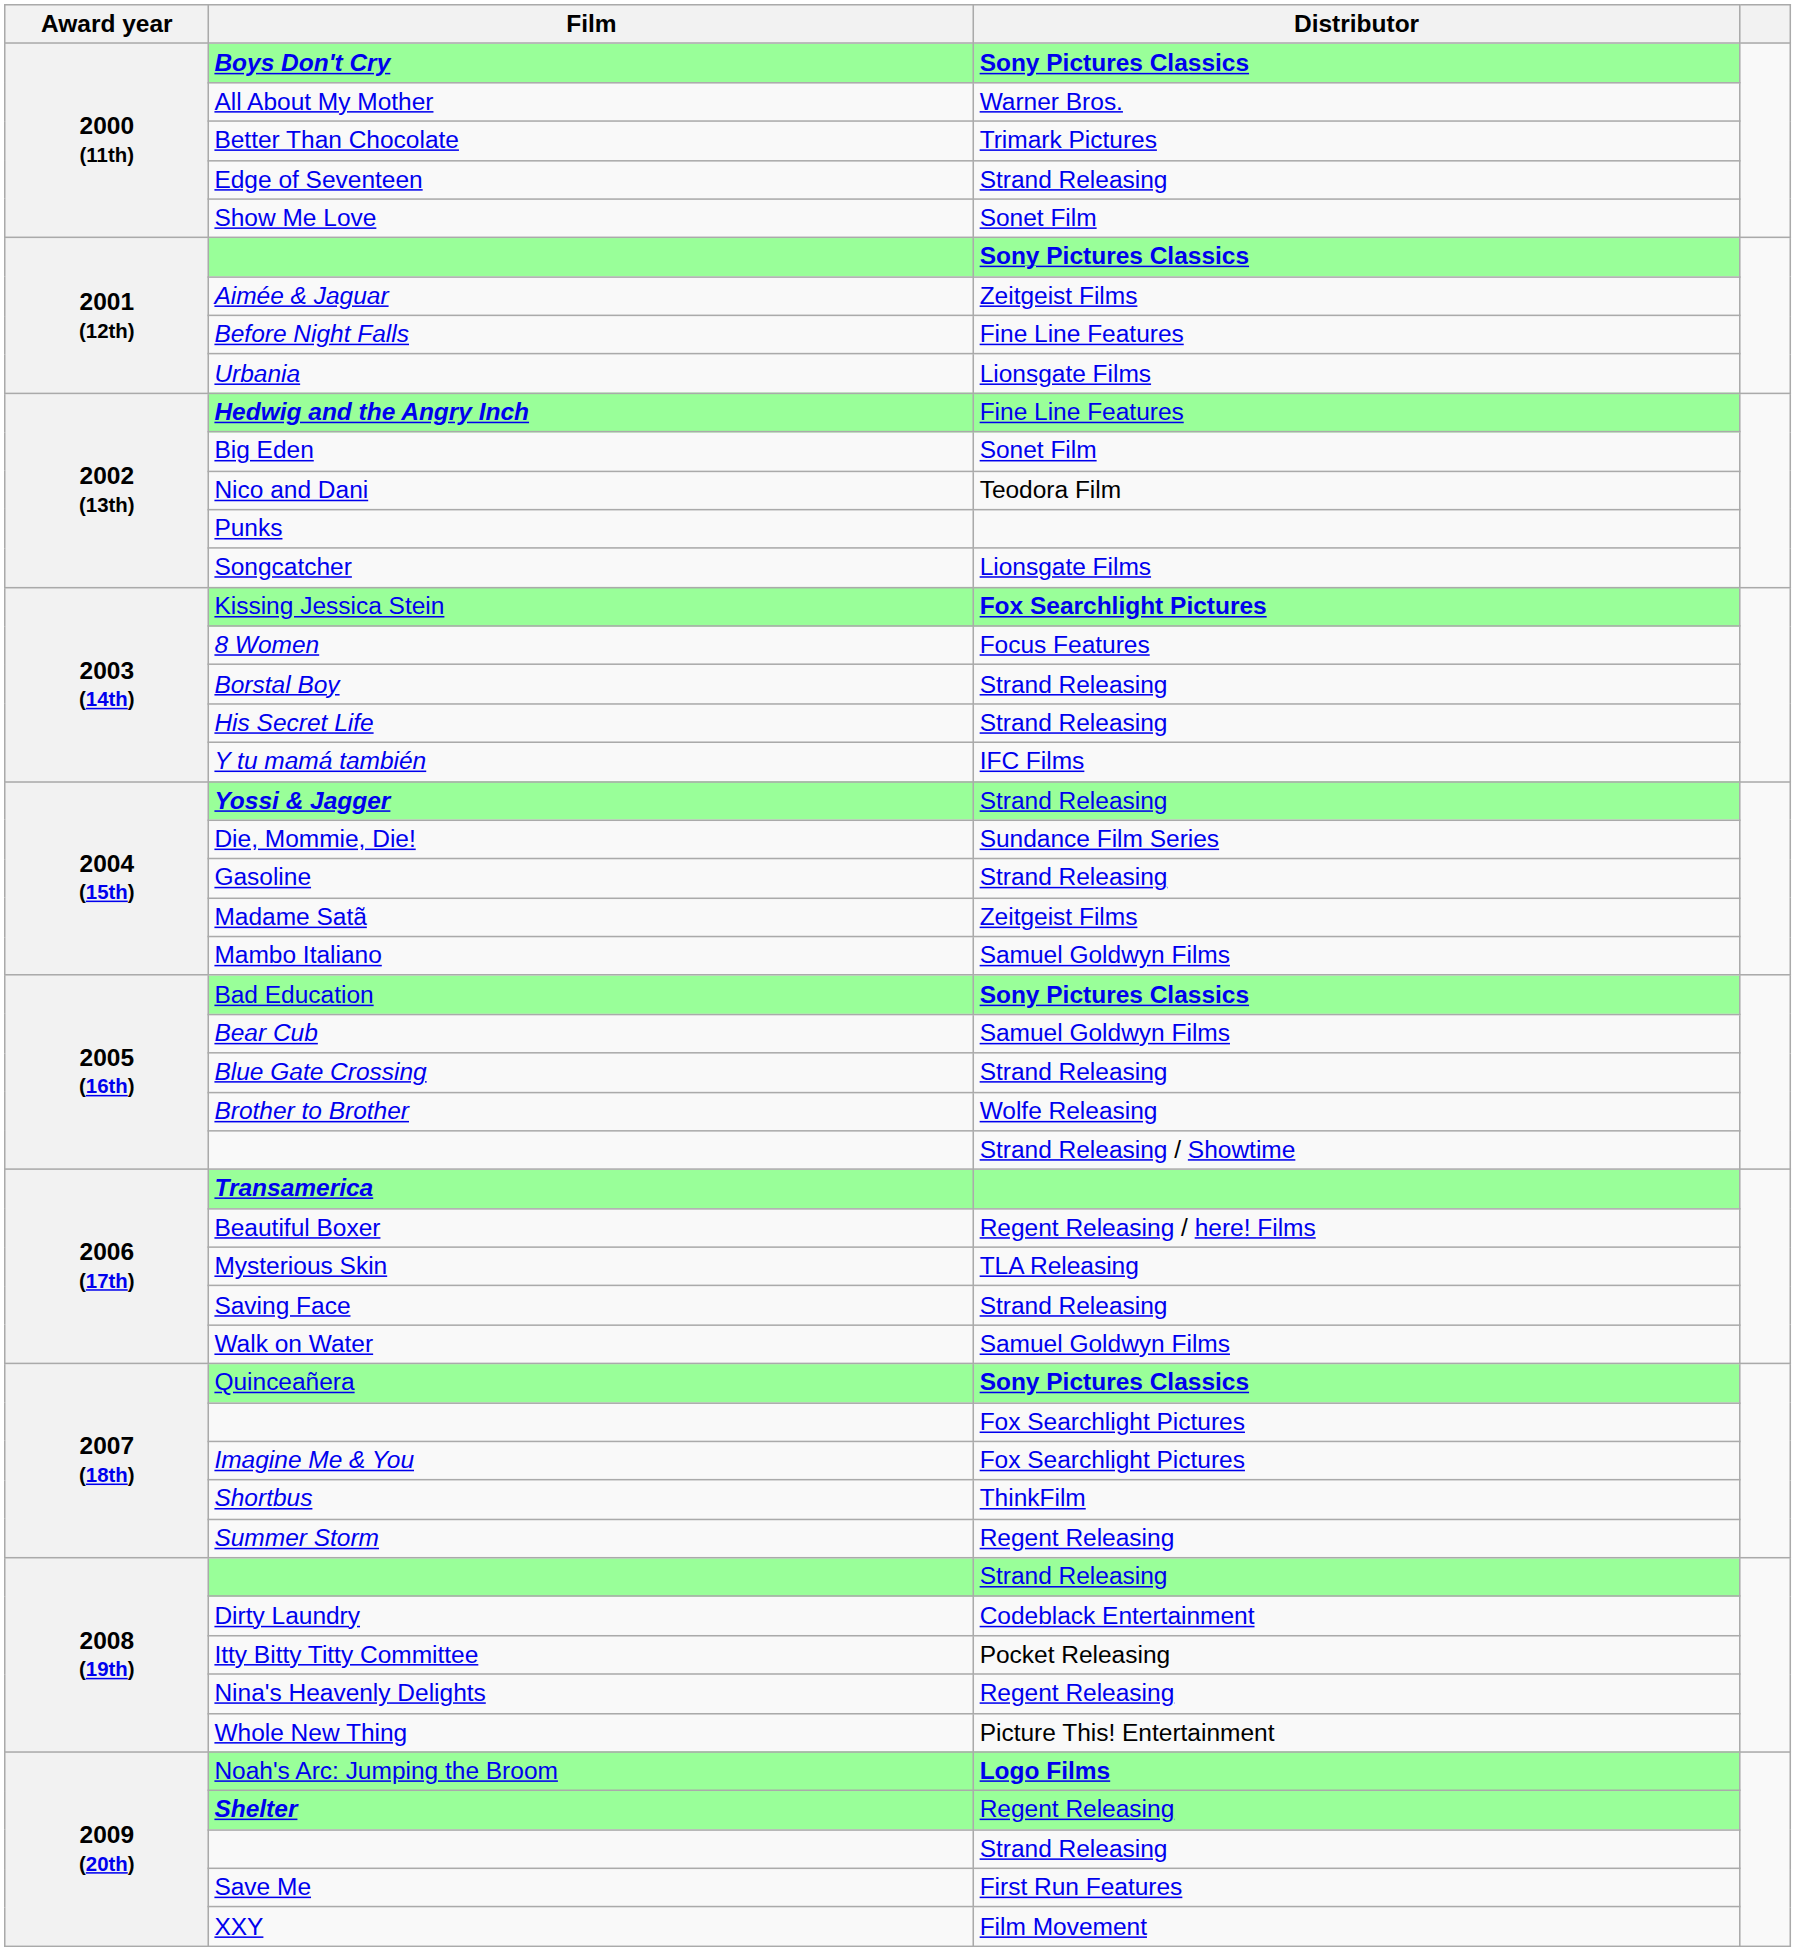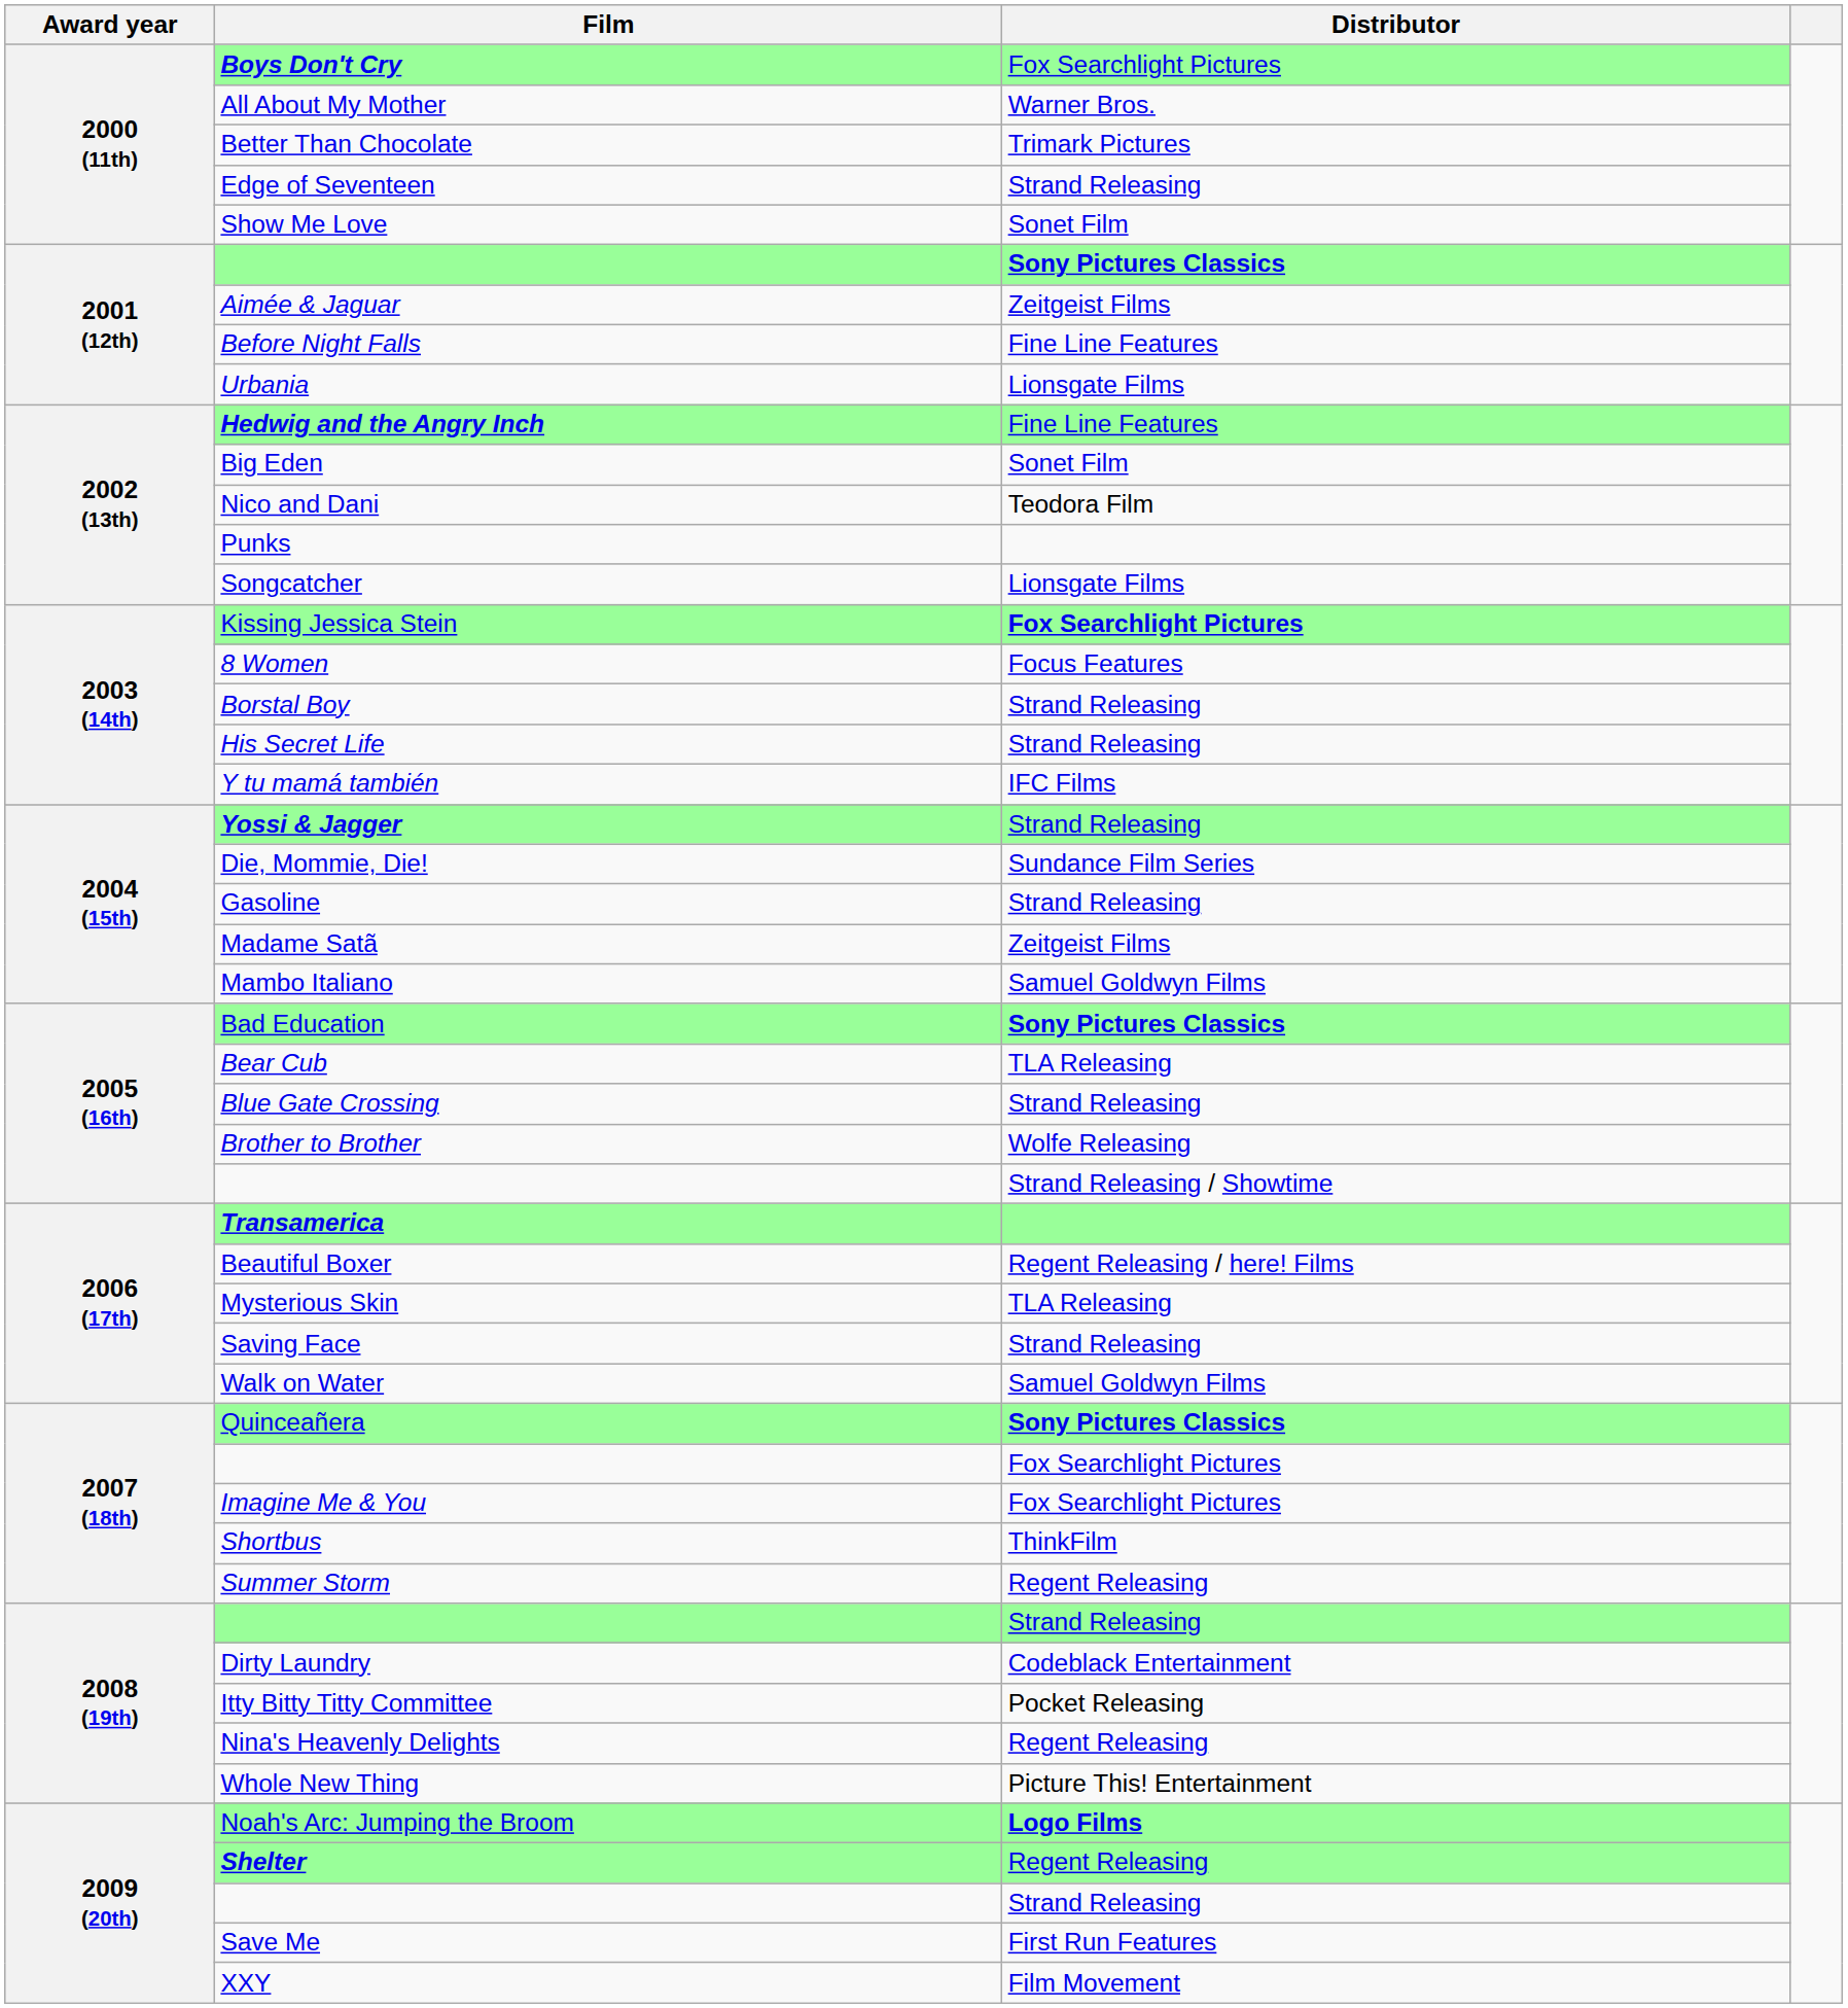 <table class="wikitable sortable">
 <tr>
 <th scope="col" style="width:8%">Award year</th>
 <th scope="col" style="width:30%">Film</th>
 <th scope="col" style="width:30%">Distributor</th>
 <th scope="col" style="width:2%" class="unsortable"></th>
 </tr>
 <tr>
 <th rowspan="5" scope="rowgroup" style="text-align:center">2000<br><small>(11th)</small></th>
 <td style="background:#99ff99;"><strong><em><a href='#'>Boys Don't Cry</a><em> <strong></td>
-<td style="background:#99ff99;"><strong><a href='#'>Sony Pictures Classics</a></strong></td>
+<td style="background:#99ff99;"></strong><a href='#'>Fox Searchlight Pictures</a><strong></td>
 <td rowspan="5" align="center"><br></td>
 </tr>
 <tr>
 <td></em><a href='#'>All About My Mother</a><em></td>
 <td><a href='#'>Warner Bros.</a></td>
 </tr>
 <tr>
 <td></em><a href='#'>Better Than Chocolate</a><em></td>
 <td><a href='#'>Trimark Pictures</a></td>
 </tr>
 <tr>
 <td></em><a href='#'>Edge of Seventeen</a><em></td>
 <td><a href='#'>Strand Releasing</a></td>
 </tr>
 <tr>
 <td></em><a href='#'>Show Me Love</a><em></td>
 <td><a href='#'>Sonet Film</a></td>
 </tr>
 <tr>
 <th rowspan="4" scope="rowgroup" style="text-align:center">2001<br><small>(12th)</small></th>
 <td style="background:#99ff99;"></em></strong></em> </strong></td>
 <td style="background:#99ff99;"><strong><a href='#'>Sony Pictures Classics</a></strong></td>
 <td rowspan="4" align="center"><br></td>
 </tr>
 <tr>
 <td><em><a href='#'>Aimée & Jaguar</a></em></td>
 <td><a href='#'>Zeitgeist Films</a></td>
 </tr>
 <tr>
 <td><em><a href='#'>Before Night Falls</a></em></td>
 <td><a href='#'>Fine Line Features</a></td>
 </tr>
 <tr>
 <td><em><a href='#'>Urbania</a></em></td>
 <td><a href='#'>Lionsgate Films</a></td>
 </tr>
 <tr>
 <th rowspan="5" scope="rowgroup" style="text-align:center">2002<br><small>(13th)</small></th>
 <td style="background:#99ff99;"><strong><em><a href='#'>Hedwig and the Angry Inch</a><em> <strong></td>
 <td style="background:#99ff99;"></strong><a href='#'>Fine Line Features</a><strong></td>
 <td rowspan="5" align="center"><br></td>
 </tr>
 <tr>
 <td></em><a href='#'>Big Eden</a><em></td>
 <td><a href='#'>Sonet Film</a></td>
 </tr>
 <tr>
 <td></em><a href='#'>Nico and Dani</a><em></td>
 <td>Teodora Film</td>
 </tr>
 <tr>
 <td></em><a href='#'>Punks</a><em></td>
 <td></td>
 </tr>
 <tr>
 <td></em><a href='#'>Songcatcher</a><em></td>
 <td><a href='#'>Lionsgate Films</a></td>
 </tr>
 <tr>
 <th rowspan="5" scope="rowgroup" style="text-align:center">2003<br><small>(<a href='#'>14th</a>)</small></th>
 <td style="background:#99ff99;"></em></strong><a href='#'>Kissing Jessica Stein</a></em> </strong></td>
 <td style="background:#99ff99;"><strong><a href='#'>Fox Searchlight Pictures</a></strong></td>
 <td rowspan="5" align="center"><br></td>
 </tr>
 <tr>
 <td><em><a href='#'>8 Women</a></em></td>
 <td><a href='#'>Focus Features</a></td>
 </tr>
 <tr>
 <td><em><a href='#'>Borstal Boy</a></em></td>
 <td><a href='#'>Strand Releasing</a></td>
 </tr>
 <tr>
 <td><em><a href='#'>His Secret Life</a></em></td>
 <td><a href='#'>Strand Releasing</a></td>
 </tr>
 <tr>
 <td><em><a href='#'>Y tu mamá también</a></em></td>
 <td><a href='#'>IFC Films</a></td>
 </tr>
 <tr>
 <th rowspan="5" scope="rowgroup" style="text-align:center">2004<br><small>(<a href='#'>15th</a>)</small></th>
 <td style="background:#99ff99;"><strong><em><a href='#'>Yossi & Jagger</a><em> <strong></td>
 <td style="background:#99ff99;"></strong><a href='#'>Strand Releasing</a><strong></td>
 <td rowspan="5" align="center"><br></td>
 </tr>
 <tr>
 <td></em><a href='#'>Die, Mommie, Die!</a><em></td>
 <td><a href='#'>Sundance Film Series</a></td>
 </tr>
 <tr>
 <td></em><a href='#'>Gasoline</a><em></td>
 <td><a href='#'>Strand Releasing</a></td>
 </tr>
 <tr>
 <td></em><a href='#'>Madame Satã</a><em></td>
 <td><a href='#'>Zeitgeist Films</a></td>
 </tr>
 <tr>
 <td></em><a href='#'>Mambo Italiano</a><em></td>
 <td><a href='#'>Samuel Goldwyn Films</a></td>
 </tr>
 <tr>
 <th rowspan="5" scope="rowgroup" style="text-align:center">2005<br><small>(<a href='#'>16th</a>)</small></th>
 <td style="background:#99ff99;"></em></strong><a href='#'>Bad Education</a></em> </strong></td>
 <td style="background:#99ff99;"><strong><a href='#'>Sony Pictures Classics</a></strong></td>
 <td rowspan="5" align="center"><br></td>
 </tr>
 <tr>
 <td><em><a href='#'>Bear Cub</a></em></td>
-<td><a href='#'>Samuel Goldwyn Films</a></td>
+<td><a href='#'>TLA Releasing</a></td>
 </tr>
 <tr>
 <td><em><a href='#'>Blue Gate Crossing</a></em></td>
 <td><a href='#'>Strand Releasing</a></td>
 </tr>
 <tr>
 <td><em><a href='#'>Brother to Brother</a></em></td>
 <td><a href='#'>Wolfe Releasing</a></td>
 </tr>
 <tr>
 <td><em></em></td>
 <td><a href='#'>Strand Releasing</a> / <a href='#'>Showtime</a></td>
 </tr>
 <tr>
 <th rowspan="5" scope="rowgroup" style="text-align:center">2006<br><small>(<a href='#'>17th</a>)</small></th>
 <td style="background:#99ff99;"><strong><em><a href='#'>Transamerica</a><em> <strong></td>
 <td style="background:#99ff99;"></strong><strong></td>
 <td rowspan="5" align="center"><br></td>
 </tr>
 <tr>
 <td></em><a href='#'>Beautiful Boxer</a><em></td>
 <td><a href='#'>Regent Releasing</a> / <a href='#'>here! Films</a></td>
 </tr>
 <tr>
 <td></em><a href='#'>Mysterious Skin</a><em></td>
 <td><a href='#'>TLA Releasing</a></td>
 </tr>
 <tr>
 <td></em><a href='#'>Saving Face</a><em></td>
 <td><a href='#'>Strand Releasing</a></td>
 </tr>
 <tr>
 <td></em><a href='#'>Walk on Water</a><em></td>
 <td><a href='#'>Samuel Goldwyn Films</a></td>
 </tr>
 <tr>
 <th rowspan="5" scope="rowgroup" style="text-align:center">2007<br><small>(<a href='#'>18th</a>)</small></th>
 <td style="background:#99ff99;"></em></strong><a href='#'>Quinceañera</a></em> </strong></td>
 <td style="background:#99ff99;"><strong><a href='#'>Sony Pictures Classics</a></strong></td>
 <td rowspan="5" align="center"><br></td>
 </tr>
 <tr>
 <td><em></em></td>
 <td><a href='#'>Fox Searchlight Pictures</a></td>
 </tr>
 <tr>
 <td><em><a href='#'>Imagine Me & You</a></em></td>
 <td><a href='#'>Fox Searchlight Pictures</a></td>
 </tr>
 <tr>
 <td><em><a href='#'>Shortbus</a></em></td>
 <td><a href='#'>ThinkFilm</a></td>
 </tr>
 <tr>
 <td><em><a href='#'>Summer Storm</a></em></td>
 <td><a href='#'>Regent Releasing</a></td>
 </tr>
 <tr>
 <th rowspan="5" scope="rowgroup" style="text-align:center">2008<br><small>(<a href='#'>19th</a>)</small></th>
 <td style="background:#99ff99;"><strong><em><em> <strong></td>
 <td style="background:#99ff99;"></strong><a href='#'>Strand Releasing</a><strong></td>
 <td rowspan="5" align="center"><br></td>
 </tr>
 <tr>
 <td></em><a href='#'>Dirty Laundry</a><em></td>
 <td><a href='#'>Codeblack Entertainment</a></td>
 </tr>
 <tr>
 <td></em><a href='#'>Itty Bitty Titty Committee</a><em></td>
 <td>Pocket Releasing</td>
 </tr>
 <tr>
 <td></em><a href='#'>Nina's Heavenly Delights</a><em></td>
 <td><a href='#'>Regent Releasing</a></td>
 </tr>
 <tr>
 <td></em><a href='#'>Whole New Thing</a><em></td>
 <td>Picture This! Entertainment</td>
 </tr>
 <tr>
 <th rowspan="5" scope="rowgroup" style="text-align:center">2009<br><small>(<a href='#'>20th</a>)</small></th>
 <td style="background:#99ff99;"></em></strong><a href='#'>Noah's Arc: Jumping the Broom</a></em> </strong></td>
 <td style="background:#99ff99;"><strong><a href='#'>Logo Films</a></strong></td>
 <td rowspan="5" align="center"><br></td>
 </tr>
 <tr>
 <td style="background:#99ff99;"><strong><em><a href='#'>Shelter</a><em> <strong></td>
 <td style="background:#99ff99;"></strong><a href='#'>Regent Releasing</a><strong></td>
 </tr>
 <tr>
 <td></em><em></td>
 <td><a href='#'>Strand Releasing</a></td>
 </tr>
 <tr>
 <td></em><a href='#'>Save Me</a><em></td>
 <td><a href='#'>First Run Features</a></td>
 </tr>
 <tr>
 <td></em><a href='#'>XXY</a><em></td>
 <td><a href='#'>Film Movement</a></td>
 </tr>
 </table>
